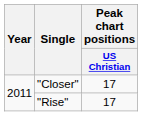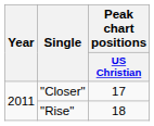 <table class="wikitable" style="text-align:center;">
 <tr>
 <th rowspan="2">Year</th>
 <th rowspan="2">Single</th>
 <th colspan="1">Peak chart positions</th>
 </tr>
 <tr style="font-size:smaller;">
 <th width="45"><a href='#'>US Christian</a><br></th>
 </tr>
 <tr>
 <td rowspan=2>2011</td>
 <td align="left">"Closer"</td>
 <td>17</td>
 </tr>
 <tr>
 <td align="left">"Rise"</td>
-<td>17</td>
+<td>18</td>
 </tr>
 </table>
